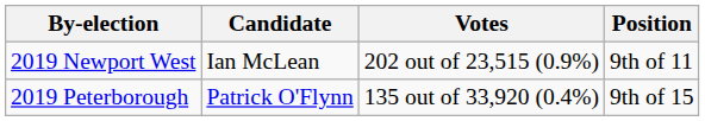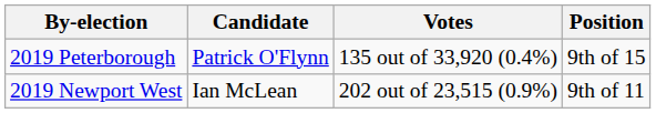 <table class="wikitable">
 <tr>
 <th>By-election</th>
 <th>Candidate</th>
 <th>Votes</th>
 <th>Position</th>
 </tr>
 <tr>
+<td><a href='#'>2019 Peterborough</a></td>
+<td><a href='#'>Patrick O'Flynn</a></td>
+<td>135 out of 33,920 (0.4%)</td>
+<td>9th of 15</td>
+</tr>
+<tr>
 <td><a href='#'>2019 Newport West</a></td>
 <td>Ian McLean</td>
 <td>202 out of 23,515 (0.9%)</td>
 <td>9th of 11</td>
 </tr>
-<tr>
-<td><a href='#'>2019 Peterborough</a></td>
-<td><a href='#'>Patrick O'Flynn</a></td>
-<td>135 out of 33,920 (0.4%)</td>
-<td>9th of 15</td>
-</tr>
 </table>
